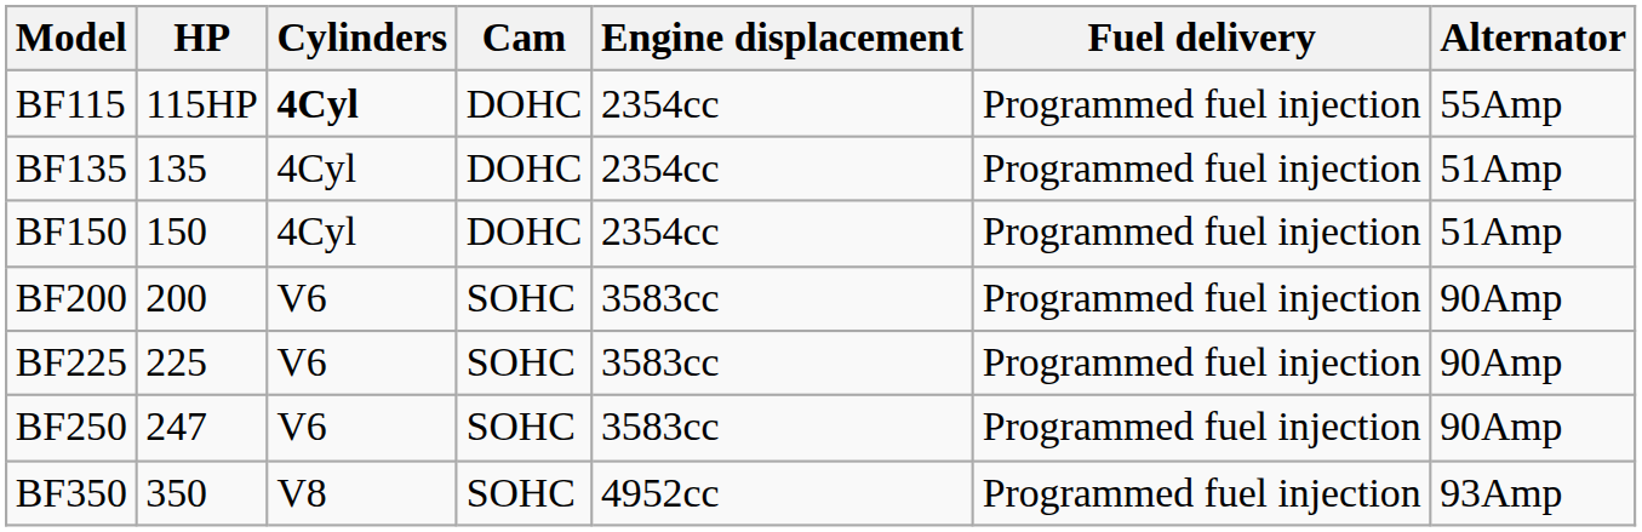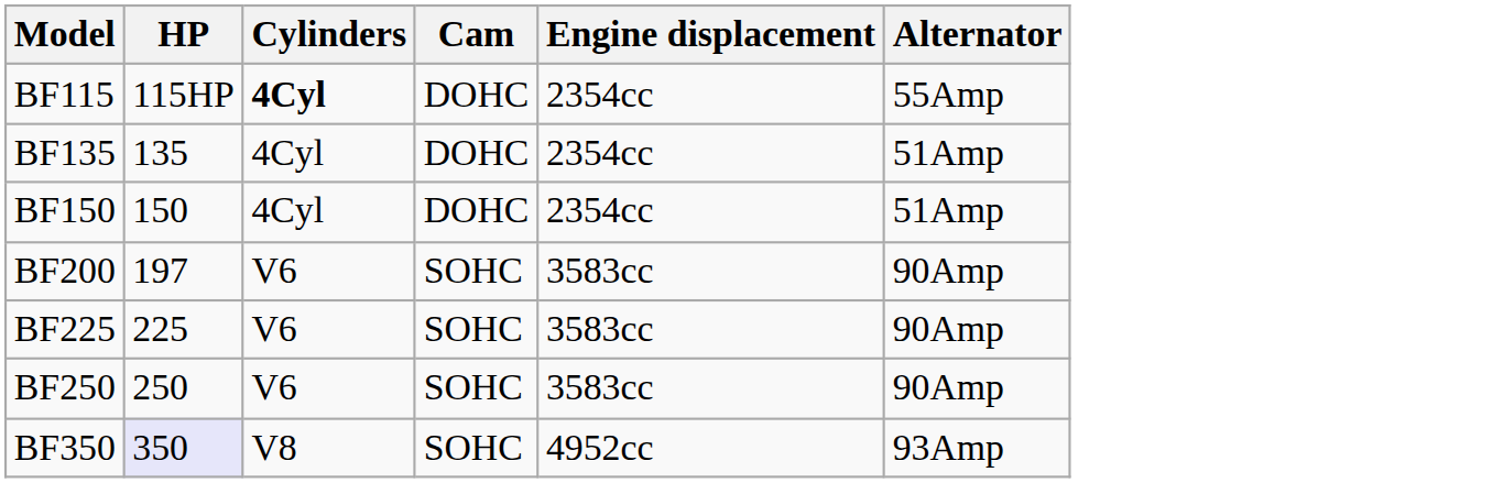 <table class="wikitable">
 <tr>
 <th>Model</th>
 <th>HP</th>
 <th>Cylinders</th>
 <th>Cam</th>
 <th>Engine displacement</th>
-<th>Fuel delivery</th>
 <th>Alternator</th>
 </tr>
 <tr>
 <td>BF115</td>
 <td>115HP</td>
 <td><strong>4Cyl</strong></td>
 <td>DOHC</td>
 <td>2354cc</td>
-<td>Programmed fuel injection</td>
 <td>55Amp</td>
 </tr>
 <tr>
 <td>BF135</td>
 <td>135</td>
 <td>4Cyl</td>
 <td>DOHC</td>
 <td>2354cc</td>
-<td>Programmed fuel injection</td>
 <td>51Amp</td>
 </tr>
 <tr>
 <td>BF150</td>
 <td>150</td>
 <td>4Cyl</td>
 <td>DOHC</td>
 <td>2354cc</td>
-<td>Programmed fuel injection</td>
 <td>51Amp</td>
 </tr>
 <tr>
 <td>BF200</td>
-<td>200</td>
+<td>197</td>
 <td>V6</td>
 <td>SOHC</td>
 <td>3583cc</td>
-<td>Programmed fuel injection</td>
 <td>90Amp</td>
 </tr>
 <tr>
 <td>BF225</td>
 <td>225</td>
 <td>V6</td>
 <td>SOHC</td>
 <td>3583cc</td>
-<td>Programmed fuel injection</td>
 <td>90Amp</td>
 </tr>
 <tr>
 <td>BF250</td>
-<td>247</td>
+<td>250</td>
 <td>V6</td>
 <td>SOHC</td>
 <td>3583cc</td>
-<td>Programmed fuel injection</td>
 <td>90Amp</td>
 </tr>
 <tr>
 <td>BF350</td>
-<td>350</td>
+<td style="background: lavender;">350</td>
 <td>V8</td>
 <td>SOHC</td>
 <td>4952cc</td>
-<td>Programmed fuel injection</td>
 <td>93Amp</td>
 </tr>
 </table>
